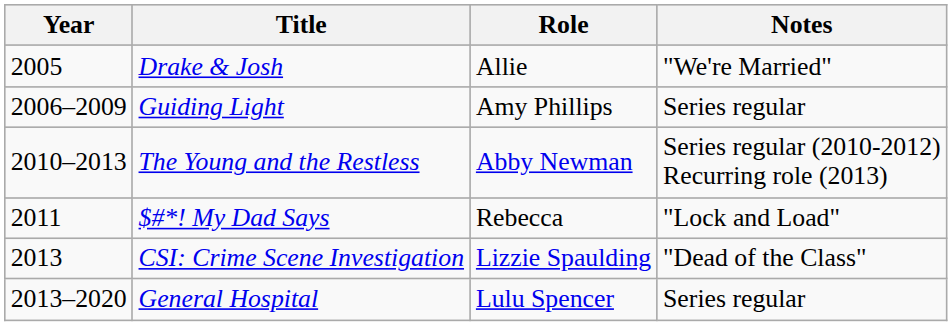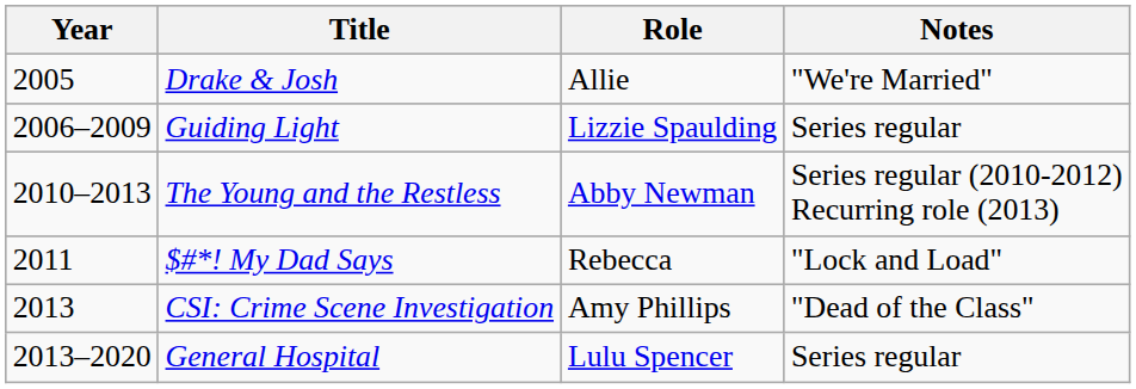 <table class="wikitable sortable">
 <tr>
 <th>Year</th>
 <th>Title</th>
 <th>Role</th>
 <th class="unsortable">Notes</th>
 </tr>
 <tr>
 <td>2005</td>
 <td><em><a href='#'>Drake & Josh</a></em></td>
 <td>Allie</td>
 <td>"We're Married"</td>
 </tr>
 <tr>
 <td>2006–2009</td>
 <td><em><a href='#'>Guiding Light</a></em></td>
-<td>Amy Phillips</td>
+<td><a href='#'>Lizzie Spaulding</a></td>
 <td>Series regular</td>
 </tr>
 <tr>
 <td>2010–2013</td>
 <td><em><a href='#'>The Young and the Restless</a></em></td>
 <td><a href='#'>Abby Newman</a></td>
 <td>Series regular (2010-2012)<br>Recurring role (2013)</td>
 </tr>
 <tr>
 <td>2011</td>
 <td><em><a href='#'>$#*! My Dad Says</a></em></td>
 <td>Rebecca</td>
 <td>"Lock and Load"</td>
 </tr>
 <tr>
 <td>2013</td>
 <td><em><a href='#'>CSI: Crime Scene Investigation</a></em></td>
-<td><a href='#'>Lizzie Spaulding</a></td>
+<td>Amy Phillips</td>
 <td>"Dead of the Class"</td>
 </tr>
 <tr>
 <td>2013–2020</td>
 <td><em><a href='#'>General Hospital</a></em></td>
 <td><a href='#'>Lulu Spencer</a></td>
 <td>Series regular</td>
 </tr>
 </table>
